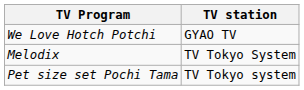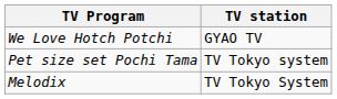 <table class="wikitable">
 <tr>
 <th>TV Program</th>
 <th>TV station</th>
 </tr>
 <tr>
 <td><em>We Love Hotch Potchi</em></td>
 <td>GYAO TV</td>
 </tr>
 <tr>
+<td><em>Pet size set Pochi Tama</em></td>
+<td>TV Tokyo system</td>
+</tr>
+<tr>
 <td><em>Melodix</em></td>
 <td>TV Tokyo System</td>
 </tr>
-<tr>
-<td><em>Pet size set Pochi Tama</em></td>
-<td>TV Tokyo system</td>
-</tr>
 </table>
